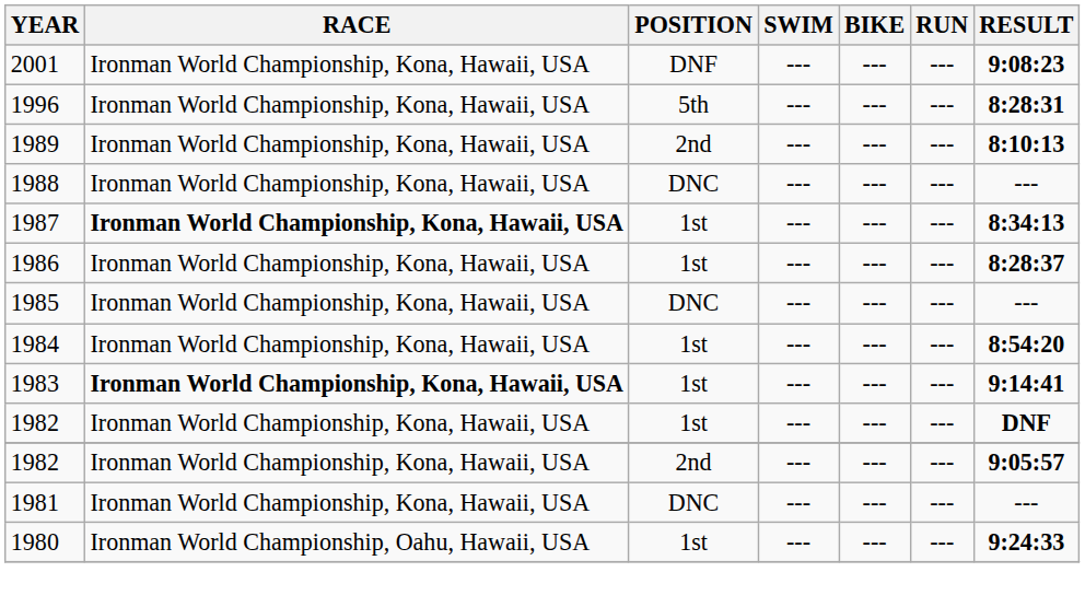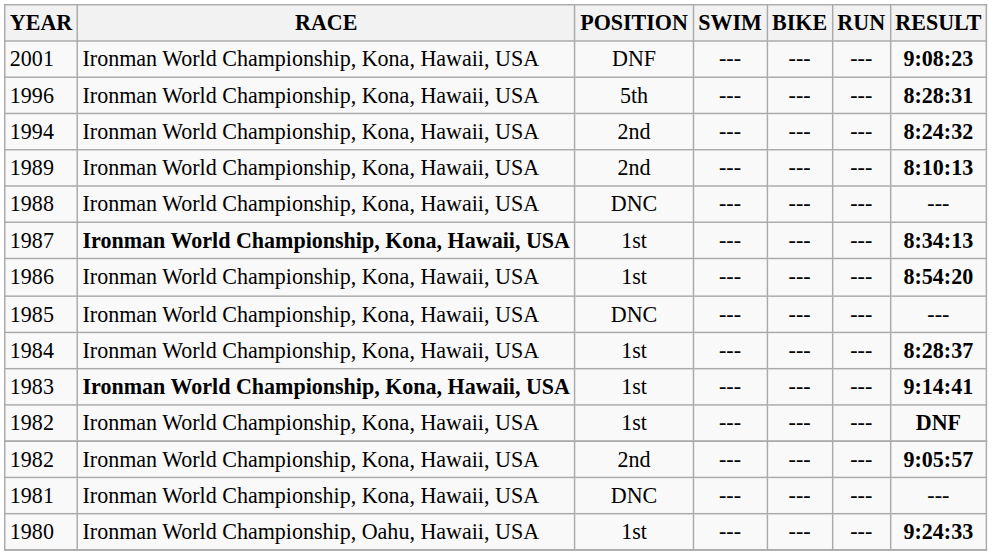 <table class="wikitable" style="font-size: 95%;">
 <tr>
 <th>YEAR</th>
 <th>RACE</th>
 <th>POSITION</th>
 <th>SWIM</th>
 <th>BIKE</th>
 <th>RUN</th>
 <th>RESULT</th>
 </tr>
 <tr>
 <td>2001</td>
 <td>Ironman World Championship, Kona, Hawaii, USA</td>
 <td align="center">DNF</td>
 <td align="center">---</td>
 <td align="center">---</td>
 <td align="center">---</td>
 <td align="center"><strong>9:08:23</strong></td>
 </tr>
 <tr>
 <td>1996</td>
 <td>Ironman World Championship, Kona, Hawaii, USA</td>
 <td align="center">5th</td>
 <td align="center">---</td>
 <td align="center">---</td>
 <td align="center">---</td>
 <td align="center"><strong>8:28:31</strong></td>
+</tr>
+<tr>
+<td>1994</td>
+<td>Ironman World Championship, Kona, Hawaii, USA</td>
+<td align="center">2nd</td>
+<td align="center">---</td>
+<td align="center">---</td>
+<td align="center">---</td>
+<td align="center"><strong>8:24:32</strong></td>
 </tr>
 <tr>
 <td>1989</td>
 <td>Ironman World Championship, Kona, Hawaii, USA</td>
 <td align="center">2nd</td>
 <td align="center">---</td>
 <td align="center">---</td>
 <td align="center">---</td>
 <td align="center"><strong>8:10:13</strong></td>
 </tr>
 <tr>
 <td>1988</td>
 <td>Ironman World Championship, Kona, Hawaii, USA</td>
 <td align="center">DNC</td>
 <td align="center">---</td>
 <td align="center">---</td>
 <td align="center">---</td>
 <td align="center">---</td>
 </tr>
 <tr>
 <td>1987</td>
 <td><strong>Ironman World Championship, Kona, Hawaii, USA</strong></td>
 <td align="center">1st</td>
 <td align="center">---</td>
 <td align="center">---</td>
 <td align="center">---</td>
 <td align="center"><strong>8:34:13</strong></td>
 </tr>
 <tr>
 <td>1986</td>
 <td>Ironman World Championship, Kona, Hawaii, USA</td>
 <td align="center">1st</td>
 <td align="center">---</td>
 <td align="center">---</td>
 <td align="center">---</td>
-<td align="center"><strong>8:28:37</strong></td>
+<td align="center"><strong>8:54:20</strong></td>
 </tr>
 <tr>
 <td>1985</td>
 <td>Ironman World Championship, Kona, Hawaii, USA</td>
 <td align="center">DNC</td>
 <td align="center">---</td>
 <td align="center">---</td>
 <td align="center">---</td>
 <td align="center">---</td>
 </tr>
 <tr>
 <td>1984</td>
 <td>Ironman World Championship, Kona, Hawaii, USA</td>
 <td align="center">1st</td>
 <td align="center">---</td>
 <td align="center">---</td>
 <td align="center">---</td>
-<td align="center"><strong>8:54:20</strong></td>
+<td align="center"><strong>8:28:37</strong></td>
 </tr>
 <tr>
 <td>1983</td>
 <td><strong>Ironman World Championship, Kona, Hawaii, USA</strong></td>
 <td align="center">1st</td>
 <td align="center">---</td>
 <td align="center">---</td>
 <td align="center">---</td>
 <td align="center"><strong>9:14:41</strong></td>
 </tr>
 <tr>
 <td>1982</td>
 <td>Ironman World Championship, Kona, Hawaii, USA</td>
 <td align="center">1st</td>
 <td align="center">---</td>
 <td align="center">---</td>
 <td align="center">---</td>
 <td align="center"><strong>DNF</strong></td>
 </tr>
 <tr>
 </tr>
 <tr>
 <td>1982</td>
 <td>Ironman World Championship, Kona, Hawaii, USA</td>
 <td align="center">2nd</td>
 <td align="center">---</td>
 <td align="center">---</td>
 <td align="center">---</td>
 <td align="center"><strong>9:05:57</strong></td>
 </tr>
 <tr>
 <td>1981</td>
 <td>Ironman World Championship, Kona, Hawaii, USA</td>
 <td align="center">DNC</td>
 <td align="center">---</td>
 <td align="center">---</td>
 <td align="center">---</td>
 <td align="center">---</td>
 </tr>
 <tr>
 <td>1980</td>
 <td>Ironman World Championship, Oahu, Hawaii, USA</td>
 <td align="center">1st</td>
 <td align="center">---</td>
 <td align="center">---</td>
 <td align="center">---</td>
 <td align="center"><strong>9:24:33</strong></td>
 </tr>
 <tr>
 </tr>
 </table>
